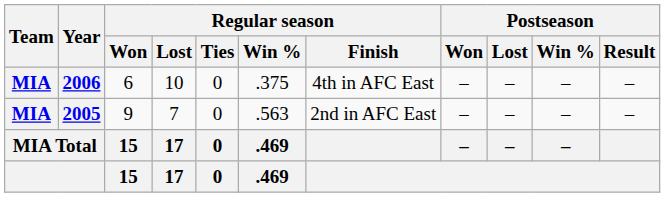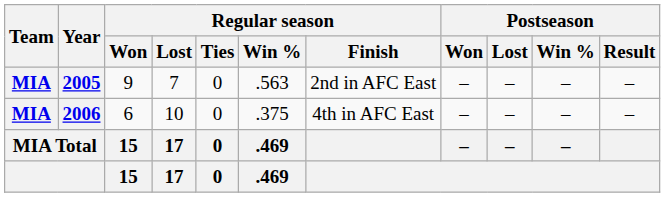 <table class="wikitable" style="font-size: 95%; text-align:center;">
 <tr>
 <th rowspan="2">Team</th>
 <th rowspan="2">Year</th>
 <th colspan="5">Regular season</th>
 <th colspan="4">Postseason</th>
 </tr>
 <tr>
 <th>Won</th>
 <th>Lost</th>
 <th>Ties</th>
 <th>Win %</th>
 <th>Finish</th>
 <th>Won</th>
 <th>Lost</th>
 <th>Win %</th>
 <th>Result</th>
 </tr>
 <tr>
 <th><a href='#'>MIA</a></th>
-<th><a href='#'>2006</a></th>
-<td>6</td>
-<td>10</td>
+<th><a href='#'>2005</a></th>
+<td>9</td>
+<td>7</td>
 <td>0</td>
-<td>.375</td>
-<td>4th in AFC East</td>
+<td>.563</td>
+<td>2nd in AFC East</td>
 <td>–</td>
 <td>–</td>
 <td>–</td>
 <td>–</td>
 </tr>
 <tr>
 <th><a href='#'>MIA</a></th>
-<th><a href='#'>2005</a></th>
-<td>9</td>
-<td>7</td>
+<th><a href='#'>2006</a></th>
+<td>6</td>
+<td>10</td>
 <td>0</td>
-<td>.563</td>
-<td>2nd in AFC East</td>
+<td>.375</td>
+<td>4th in AFC East</td>
 <td>–</td>
 <td>–</td>
 <td>–</td>
 <td>–</td>
 </tr>
 <tr>
 <th colspan="2">MIA Total</th>
 <th>15</th>
 <th>17</th>
 <th>0</th>
 <th>.469</th>
 <th></th>
 <th>–</th>
 <th>–</th>
 <th>–</th>
 <th></th>
 </tr>
 <tr>
 <th colspan="2"></th>
 <th>15</th>
 <th>17</th>
 <th>0</th>
 <th>.469</th>
 <th colspan="5"></th>
 </tr>
 </table>
